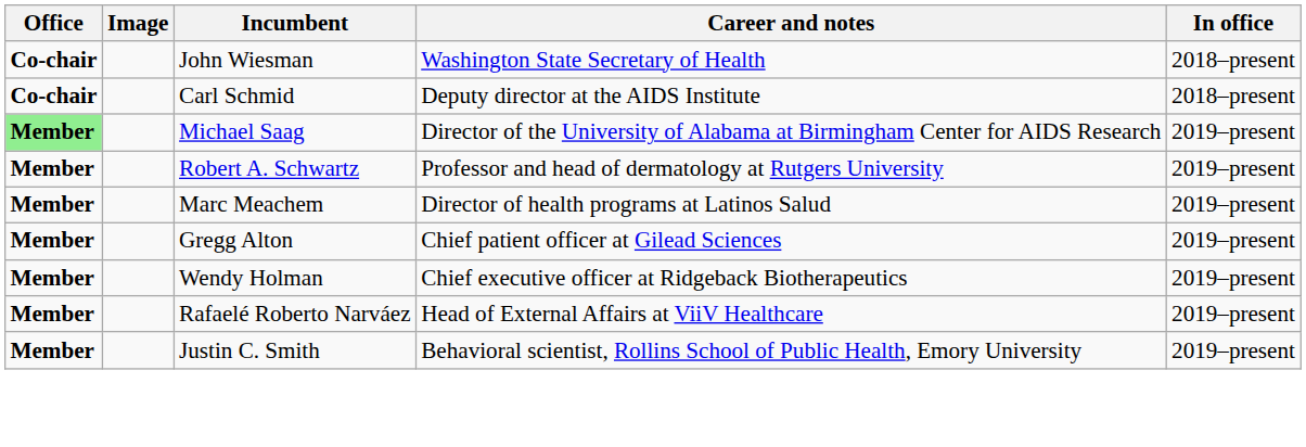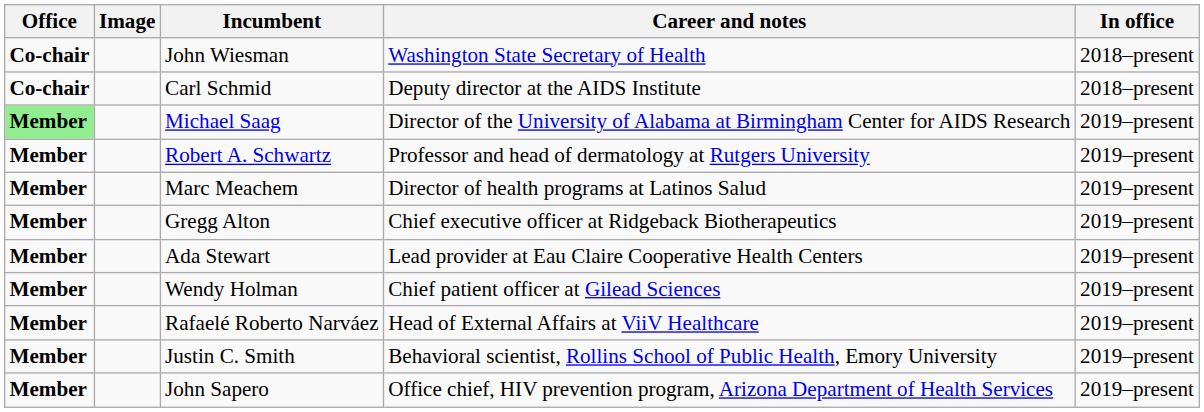 <table class="wikitable">
 <tr>
 <th>Office</th>
 <th>Image</th>
 <th>Incumbent</th>
 <th>Career and notes</th>
 <th>In office</th>
 </tr>
 <tr>
 <td><strong>Co-chair</strong></td>
 <td></td>
 <td>John Wiesman</td>
 <td><a href='#'>Washington State Secretary of Health</a></td>
 <td>2018–present</td>
 </tr>
 <tr>
 <td><strong>Co-chair</strong></td>
 <td></td>
 <td>Carl Schmid</td>
 <td>Deputy director at the AIDS Institute</td>
 <td>2018–present</td>
 </tr>
 <tr>
 <td style="background: lightgreen;"><strong>Member</strong></td>
 <td></td>
 <td><a href='#'>Michael Saag</a></td>
 <td>Director of the <a href='#'>University of Alabama at Birmingham</a> Center for AIDS Research</td>
 <td>2019–present</td>
 </tr>
 <tr>
 <td><strong>Member</strong></td>
 <td></td>
 <td><a href='#'>Robert A. Schwartz</a></td>
 <td>Professor and head of dermatology at <a href='#'>Rutgers University</a></td>
 <td>2019–present</td>
 </tr>
 <tr>
 <td><strong>Member</strong></td>
 <td></td>
 <td>Marc Meachem</td>
 <td>Director of health programs at Latinos Salud</td>
 <td>2019–present</td>
 </tr>
 <tr>
 <td><strong>Member</strong></td>
 <td></td>
 <td>Gregg Alton</td>
-<td>Chief patient officer at <a href='#'>Gilead Sciences</a></td>
+<td>Chief executive officer at Ridgeback Biotherapeutics</td>
+<td>2019–present</td>
+</tr>
+<tr>
+<td><strong>Member</strong></td>
+<td></td>
+<td>Ada Stewart</td>
+<td>Lead provider at Eau Claire Cooperative Health Centers</td>
 <td>2019–present</td>
 </tr>
 <tr>
 <td><strong>Member</strong></td>
 <td></td>
 <td>Wendy Holman</td>
-<td>Chief executive officer at Ridgeback Biotherapeutics</td>
+<td>Chief patient officer at <a href='#'>Gilead Sciences</a></td>
 <td>2019–present</td>
 </tr>
 <tr>
 <td><strong>Member</strong></td>
 <td></td>
 <td>Rafaelé Roberto Narváez</td>
 <td>Head of External Affairs at <a href='#'>ViiV Healthcare</a></td>
 <td>2019–present</td>
 </tr>
 <tr>
 <td><strong>Member</strong></td>
 <td></td>
 <td>Justin C. Smith</td>
 <td>Behavioral scientist, <a href='#'>Rollins School of Public Health</a>, Emory University</td>
 <td>2019–present</td>
 </tr>
+<tr>
+<td><strong>Member</strong></td>
+<td></td>
+<td>John Sapero</td>
+<td>Office chief, HIV prevention program, <a href='#'>Arizona Department of Health Services</a></td>
+<td>2019–present</td>
+</tr>
 </table>
